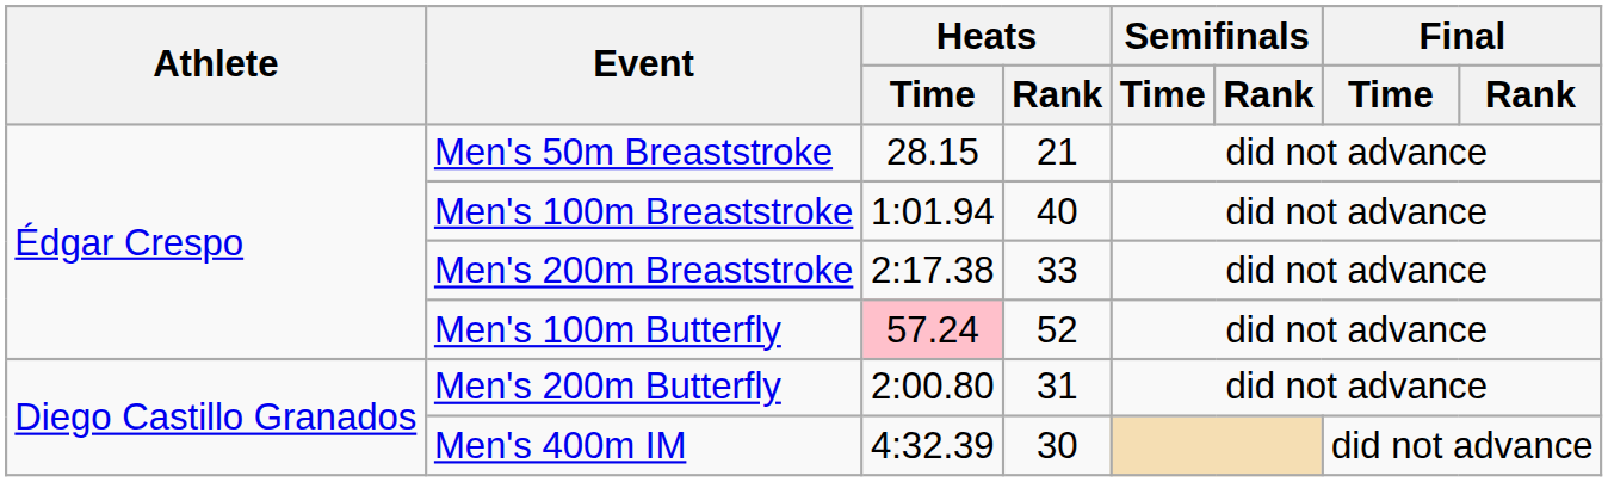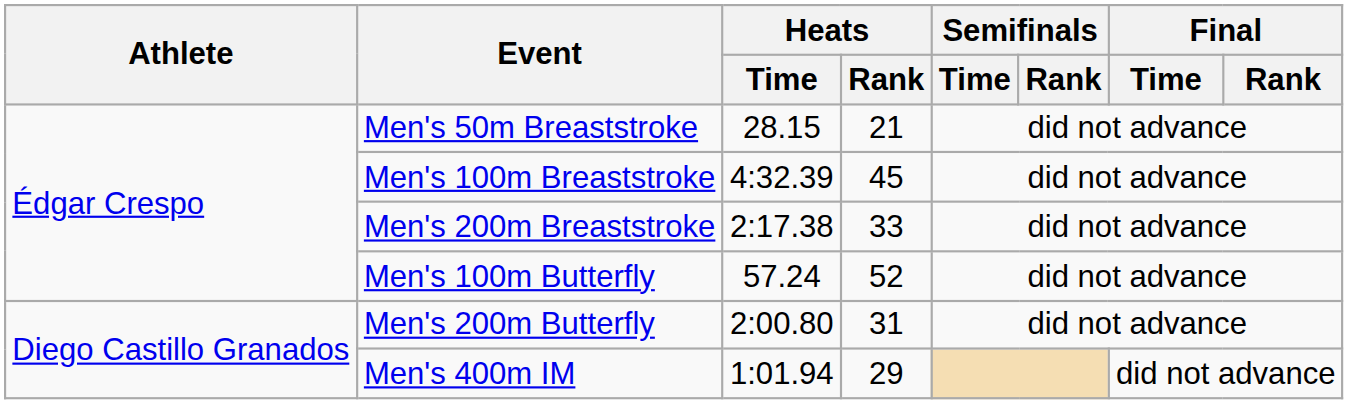 <table class=wikitable style="font-size:90%">
 <tr>
 <th rowspan="2">Athlete</th>
 <th rowspan="2">Event</th>
 <th colspan="2">Heats</th>
 <th colspan="2">Semifinals</th>
 <th colspan="2">Final</th>
 </tr>
 <tr>
 <th>Time</th>
 <th>Rank</th>
 <th>Time</th>
 <th>Rank</th>
 <th>Time</th>
 <th>Rank</th>
 </tr>
 <tr>
 <td rowspan="4"><a href='#'>Édgar Crespo</a></td>
 <td><a href='#'>Men's 50m Breaststroke</a></td>
 <td align=center>28.15</td>
 <td align=center>21</td>
 <td align=center colspan=4>did not advance</td>
 </tr>
 <tr>
 <td><a href='#'>Men's 100m Breaststroke</a></td>
-<td align=center>1:01.94</td>
-<td align=center>40</td>
+<td align=center>4:32.39</td>
+<td align=center>45</td>
 <td align=center colspan=4>did not advance</td>
 </tr>
 <tr>
 <td><a href='#'>Men's 200m Breaststroke</a></td>
 <td align=center>2:17.38</td>
 <td align=center>33</td>
 <td align=center colspan=4>did not advance</td>
 </tr>
 <tr>
 <td><a href='#'>Men's 100m Butterfly</a></td>
-<td align=center style="background: pink;">57.24</td>
+<td align=center>57.24</td>
 <td align=center>52</td>
 <td align=center colspan=4>did not advance</td>
 </tr>
 <tr>
 <td rowspan="2"><a href='#'>Diego Castillo Granados</a></td>
 <td><a href='#'>Men's 200m Butterfly</a></td>
 <td align=center>2:00.80</td>
 <td align=center>31</td>
 <td align=center colspan=4>did not advance</td>
 </tr>
 <tr>
 <td><a href='#'>Men's 400m IM</a></td>
-<td align=center>4:32.39</td>
-<td align=center>30</td>
+<td align=center>1:01.94</td>
+<td align=center>29</td>
 <td colspan= 2 bgcolor="wheat"></td>
 <td align=center colspan=2>did not advance</td>
 </tr>
 </table>
